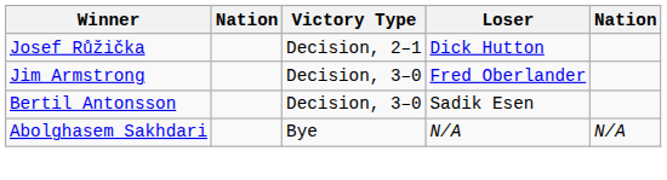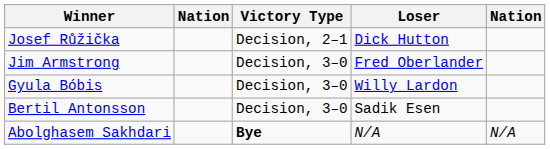 <table class="wikitable sortable" style="text-align:left;">
 <tr>
 <th>Winner</th>
 <th>Nation</th>
 <th>Victory Type</th>
 <th>Loser</th>
 <th>Nation</th>
 </tr>
 <tr>
 <td><a href='#'>Josef Růžička</a></td>
 <td></td>
 <td>Decision, 2–1</td>
 <td><a href='#'>Dick Hutton</a></td>
 <td></td>
 </tr>
 <tr>
 <td><a href='#'>Jim Armstrong</a></td>
 <td></td>
 <td>Decision, 3–0</td>
 <td><a href='#'>Fred Oberlander</a></td>
 <td></td>
 </tr>
 <tr>
+<td><a href='#'>Gyula Bóbis</a></td>
+<td></td>
+<td>Decision, 3–0</td>
+<td><a href='#'>Willy Lardon</a></td>
+<td></td>
+</tr>
+<tr>
 <td><a href='#'>Bertil Antonsson</a></td>
 <td></td>
 <td>Decision, 3–0</td>
 <td>Sadik Esen</td>
 <td></td>
 </tr>
 <tr>
 <td><a href='#'>Abolghasem Sakhdari</a></td>
 <td></td>
-<td>Bye</td>
+<td><strong>Bye</strong></td>
 <td><em>N/A</em></td>
 <td><em>N/A</em></td>
 </tr>
 </table>
